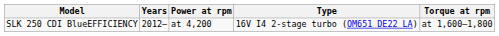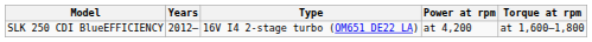 <table class="wikitable collapsible sortable" style="font-size:95%;">
 <tr>
 <th>Model</th>
 <th>Years</th>
+<th>Type</th>
 <th>Power at rpm</th>
-<th>Type</th>
 <th>Torque at rpm</th>
 </tr>
 <tr>
 <td>SLK 250 CDI BlueEFFICIENCY</td>
 <td>2012–</td>
+<td> 16V I4 2-stage turbo (<a href='#'>OM651 DE22 LA</a>)</td>
 <td> at 4,200</td>
-<td> 16V I4 2-stage turbo (<a href='#'>OM651 DE22 LA</a>)</td>
 <td> at 1,600–1,800</td>
 </tr>
 </table>
